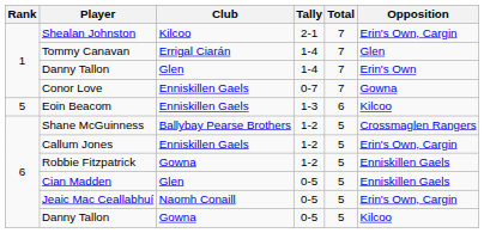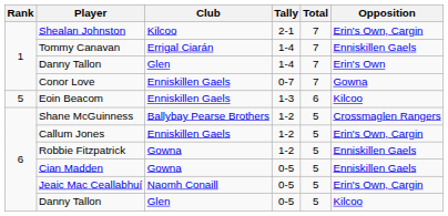 <table class="wikitable">
 <tr>
 <th>Rank</th>
 <th>Player</th>
 <th>Club</th>
 <th>Tally</th>
 <th>Total</th>
 <th>Opposition</th>
 </tr>
 <tr>
 <td rowspan="4" style="text-align:center;">1</td>
 <td><a href='#'>Shealan Johnston</a></td>
 <td><a href='#'>Kilcoo</a></td>
 <td align=center>2-1</td>
 <td align=center>7</td>
 <td><a href='#'>Erin's Own, Cargin</a></td>
 </tr>
 <tr>
 <td>Tommy Canavan</td>
 <td><a href='#'>Errigal Ciarán</a></td>
 <td align=center>1-4</td>
 <td align=center>7</td>
-<td><a href='#'>Glen</a></td>
+<td><a href='#'>Enniskillen Gaels</a></td>
 </tr>
 <tr>
 <td>Danny Tallon</td>
 <td><a href='#'>Glen</a></td>
 <td align=center>1-4</td>
 <td align=center>7</td>
 <td><a href='#'>Erin's Own</a></td>
 </tr>
 <tr>
 <td>Conor Love</td>
 <td><a href='#'>Enniskillen Gaels</a></td>
 <td align=center>0-7</td>
 <td align=center>7</td>
 <td><a href='#'>Gowna</a></td>
 </tr>
 <tr>
 <td rowspan="1" style="text-align:center;">5</td>
 <td>Eoin Beacom</td>
 <td><a href='#'>Enniskillen Gaels</a></td>
 <td align=center>1-3</td>
 <td align=center>6</td>
 <td><a href='#'>Kilcoo</a></td>
 </tr>
 <tr>
 <td rowspan="6" style="text-align:center;">6</td>
 <td>Shane McGuinness</td>
 <td><a href='#'>Ballybay Pearse Brothers</a></td>
 <td align=center>1-2</td>
 <td align=center>5</td>
 <td><a href='#'>Crossmaglen Rangers</a></td>
 </tr>
 <tr>
 <td>Callum Jones</td>
 <td><a href='#'>Enniskillen Gaels</a></td>
 <td align=center>1-2</td>
 <td align=center>5</td>
 <td><a href='#'>Erin's Own, Cargin</a></td>
 </tr>
 <tr>
 <td>Robbie Fitzpatrick</td>
 <td><a href='#'>Gowna</a></td>
 <td align=center>1-2</td>
 <td align=center>5</td>
 <td><a href='#'>Enniskillen Gaels</a></td>
 </tr>
 <tr>
 <td><a href='#'>Cian Madden</a></td>
-<td><a href='#'>Glen</a></td>
+<td><a href='#'>Gowna</a></td>
 <td align=center>0-5</td>
 <td align=center>5</td>
 <td><a href='#'>Enniskillen Gaels</a></td>
 </tr>
 <tr>
 <td><a href='#'>Jeaic Mac Ceallabhuí</a></td>
 <td><a href='#'>Naomh Conaill</a></td>
 <td align=center>0-5</td>
 <td align=center>5</td>
 <td><a href='#'>Erin's Own, Cargin</a></td>
 </tr>
 <tr>
 <td>Danny Tallon</td>
-<td><a href='#'>Gowna</a></td>
+<td><a href='#'>Glen</a></td>
 <td align=center>0-5</td>
 <td align=center>5</td>
 <td><a href='#'>Kilcoo</a></td>
 </tr>
 </table>
